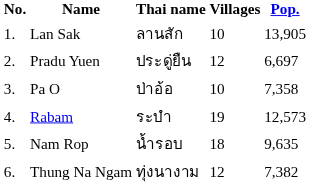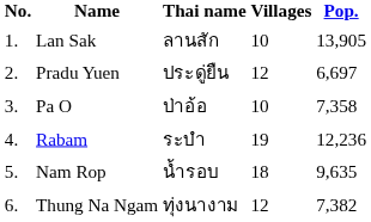 <table>
 <tr>
 <th>No.</th>
 <th>Name</th>
 <th>Thai name</th>
 <th>Villages</th>
 <th><a href='#'>Pop.</a></th>
 </tr>
 <tr>
 <td>1.</td>
 <td>Lan Sak</td>
 <td>ลานสัก</td>
 <td>10</td>
 <td>13,905</td>
 <td></td>
 </tr>
 <tr>
 <td>2.</td>
 <td>Pradu Yuen</td>
 <td>ประดู่ยืน</td>
 <td>12</td>
 <td>6,697</td>
 <td></td>
 </tr>
 <tr>
 <td>3.</td>
 <td>Pa O</td>
 <td>ป่าอ้อ</td>
 <td>10</td>
 <td>7,358</td>
 <td></td>
 </tr>
 <tr>
 <td>4.</td>
 <td><a href='#'>Rabam</a></td>
 <td>ระบำ</td>
 <td>19</td>
-<td>12,573</td>
+<td>12,236</td>
 <td></td>
 </tr>
 <tr>
 <td>5.</td>
 <td>Nam Rop</td>
 <td>น้ำรอบ</td>
 <td>18</td>
 <td>9,635</td>
 <td></td>
 </tr>
 <tr>
 <td>6.</td>
 <td>Thung Na Ngam</td>
 <td>ทุ่งนางาม</td>
 <td>12</td>
 <td>7,382</td>
 <td></td>
 </tr>
 </table>
